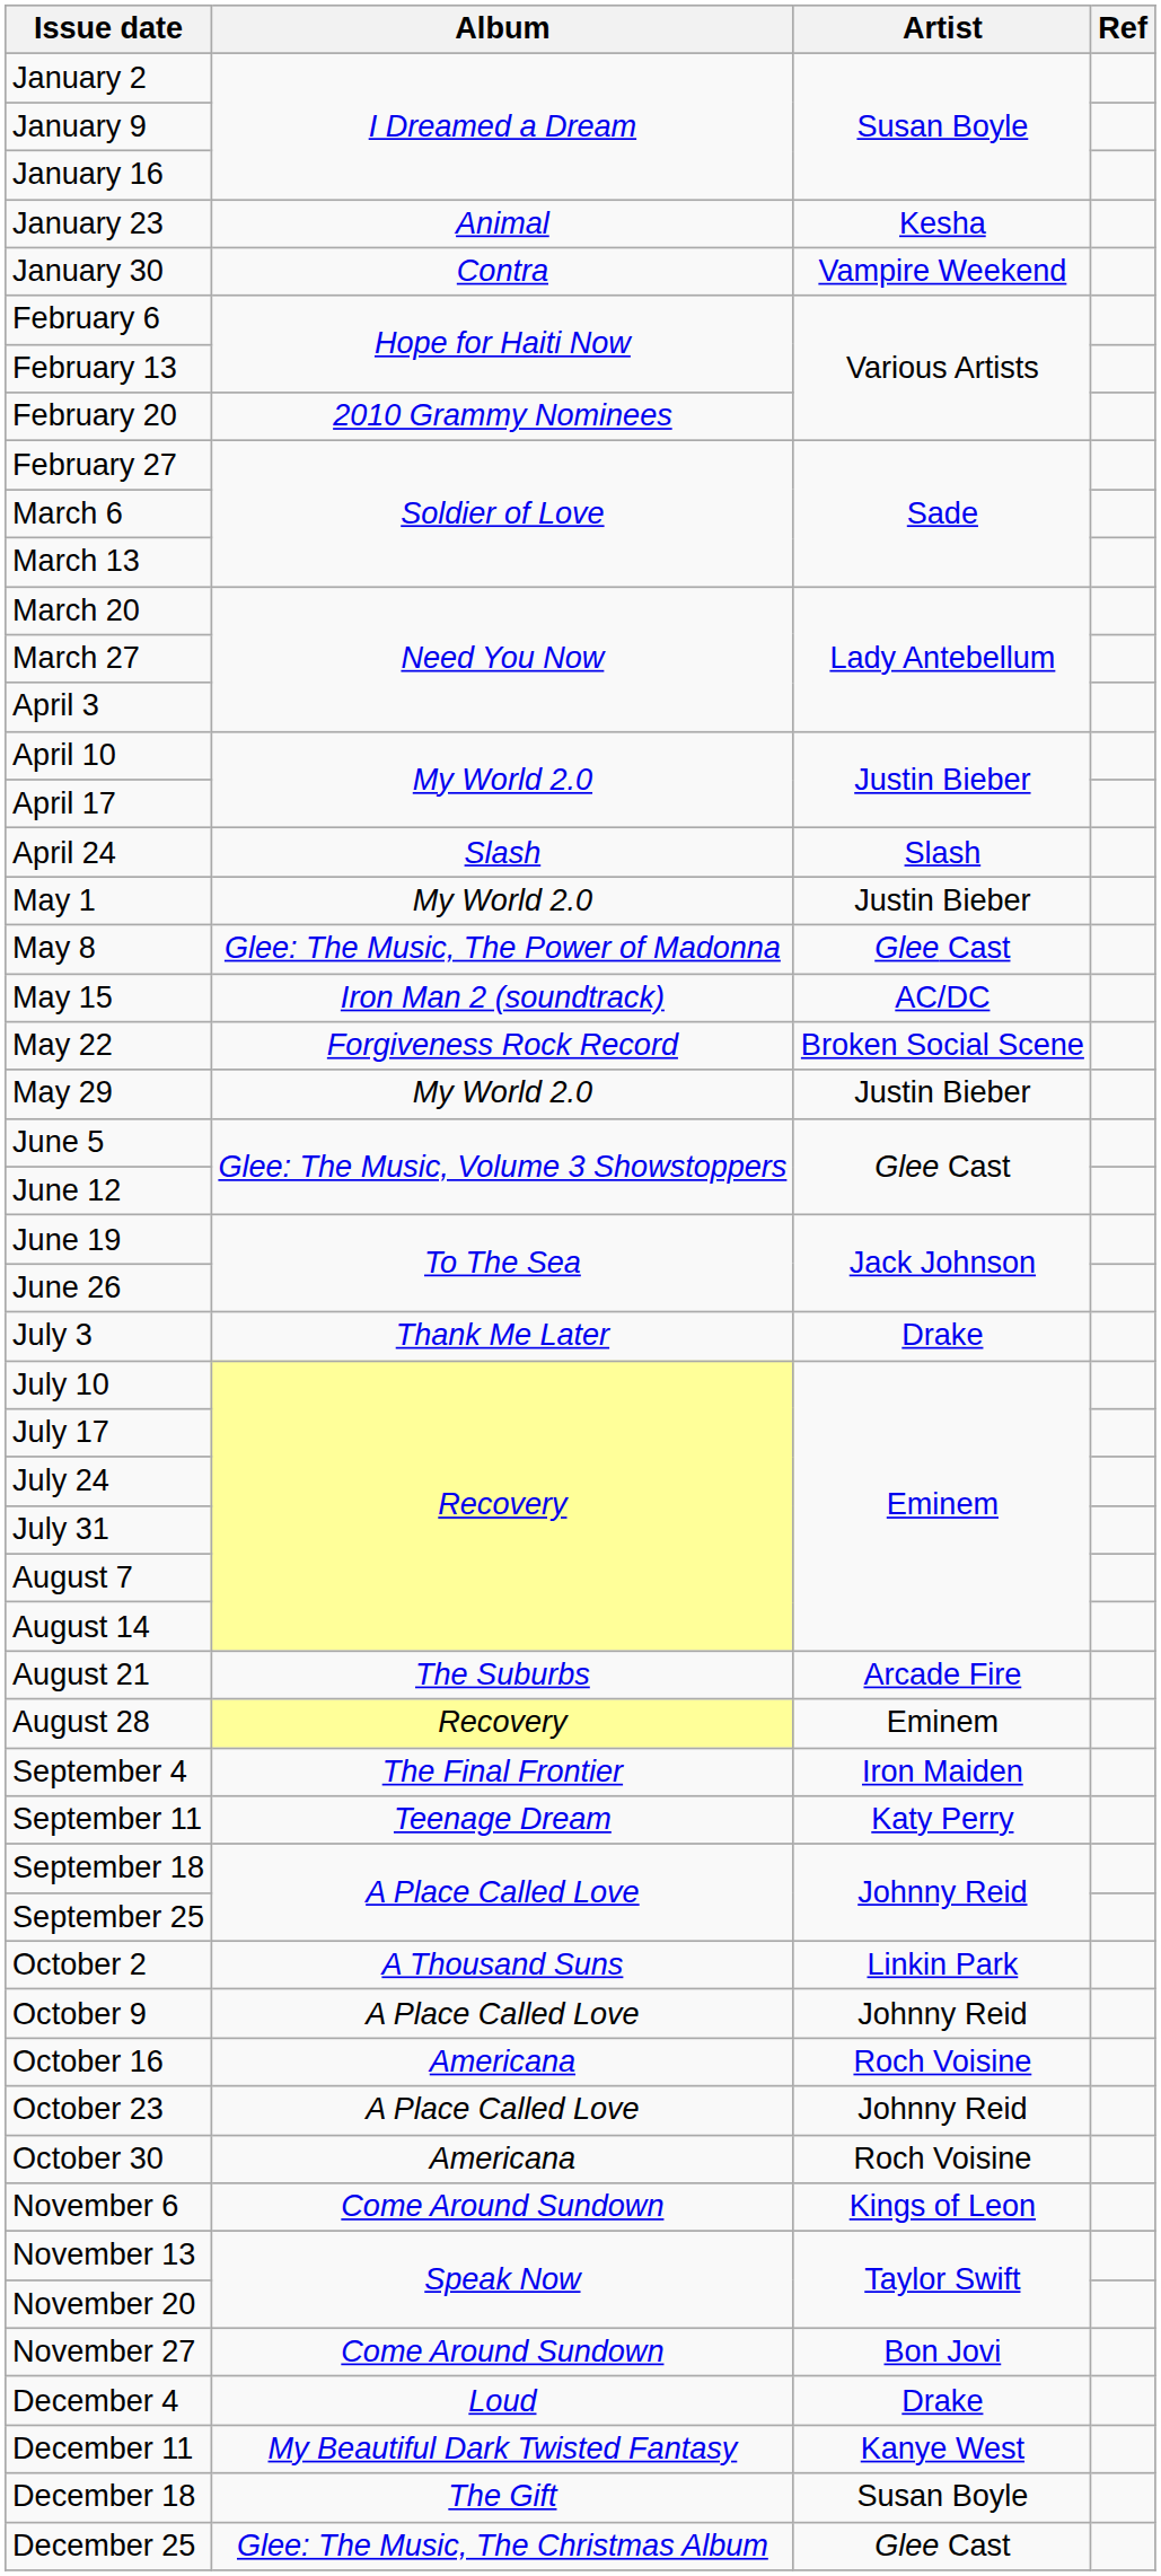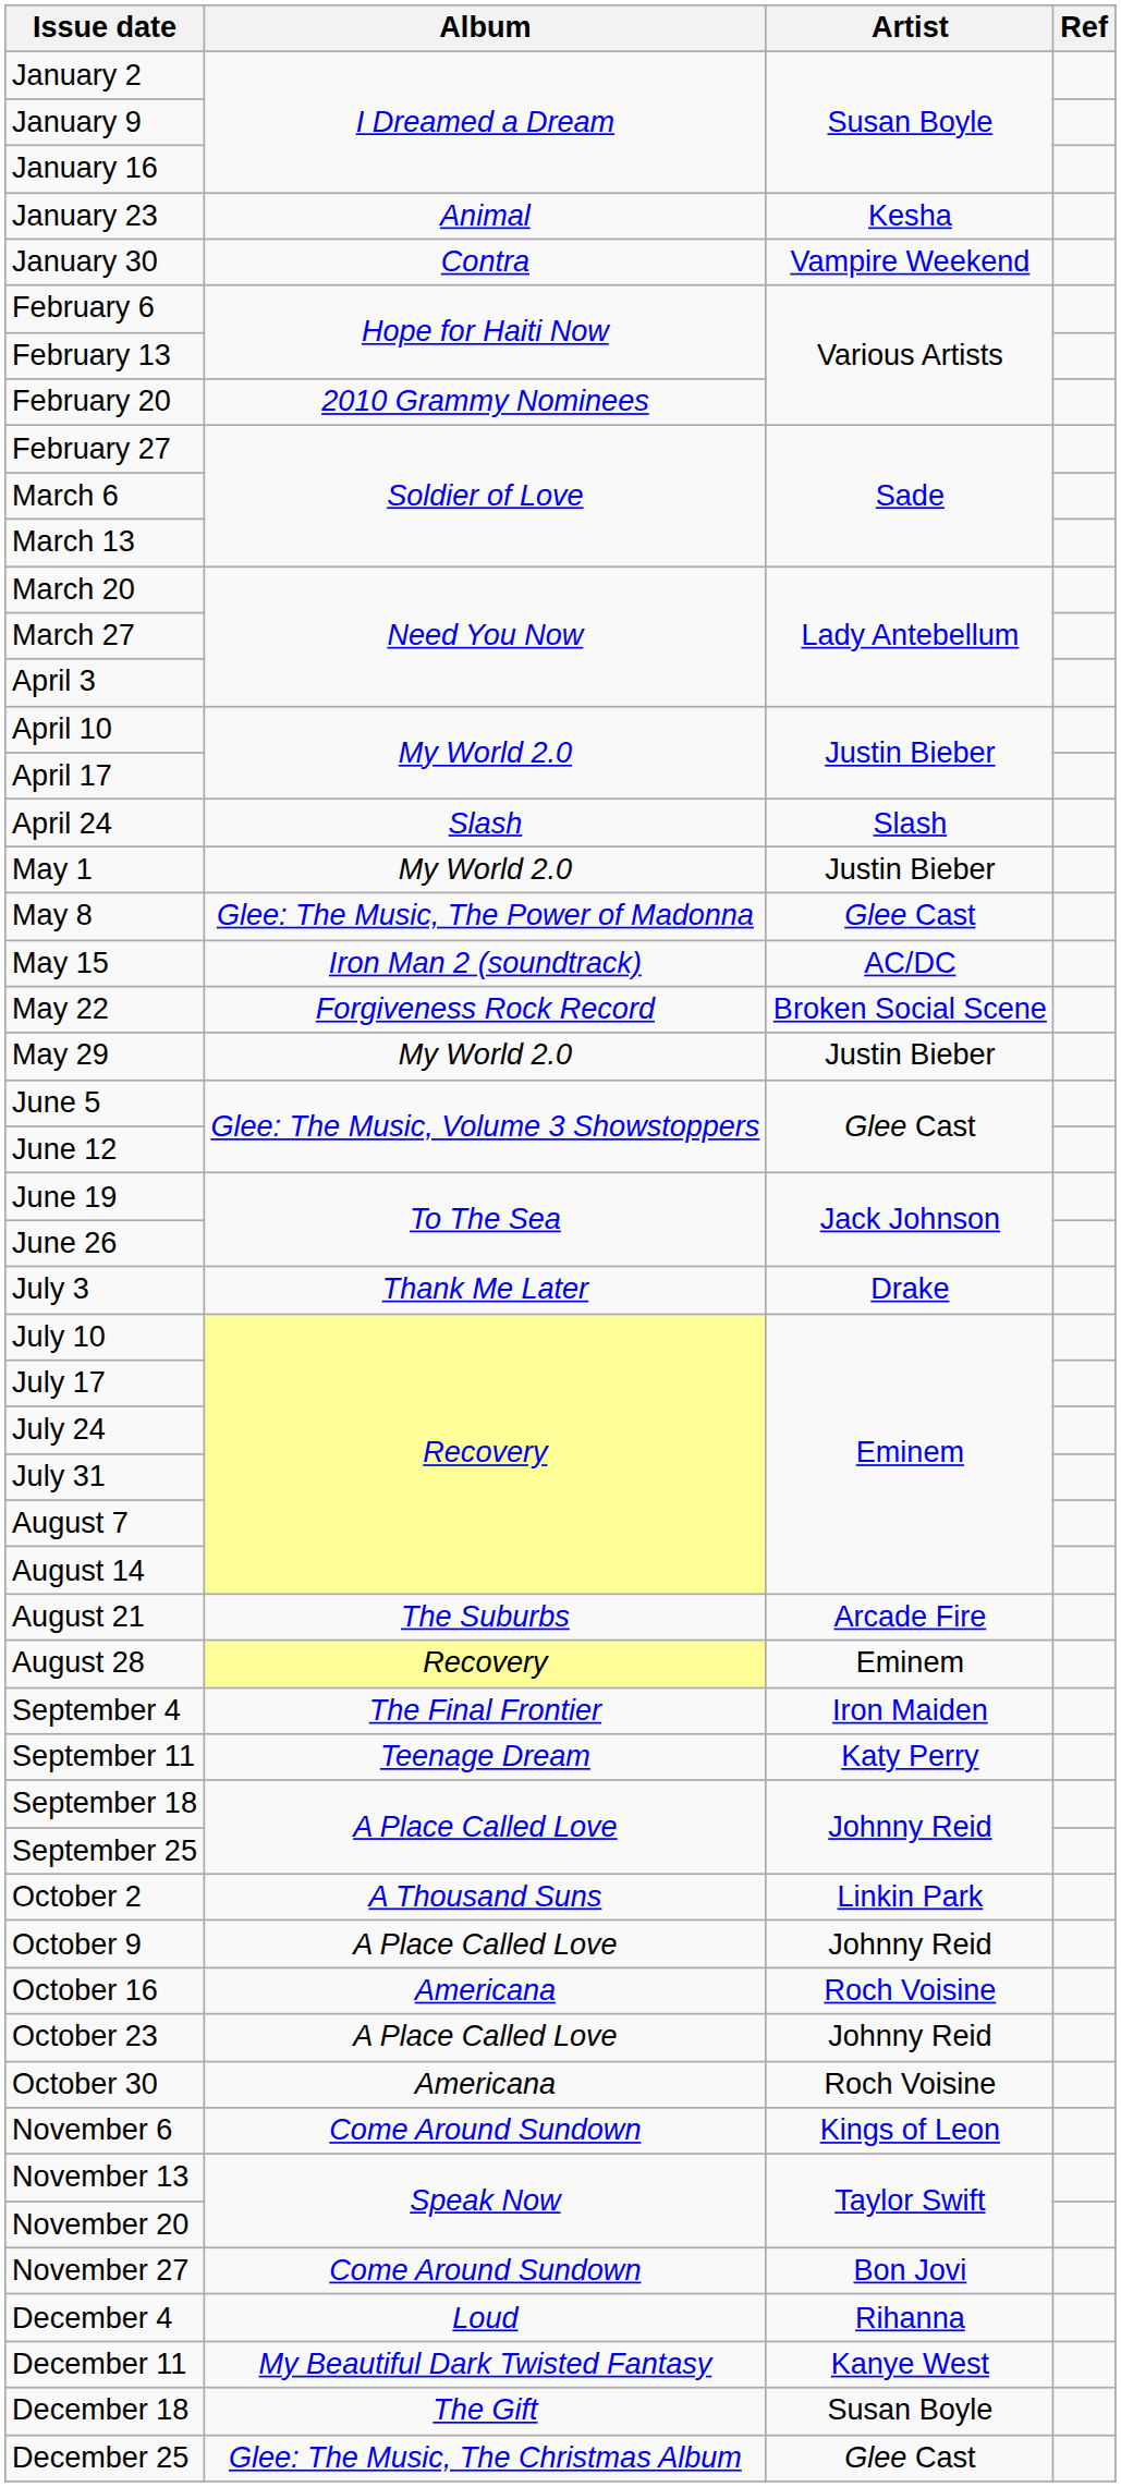 <table class=wikitable>
 <tr>
 <th>Issue date</th>
 <th>Album</th>
 <th>Artist</th>
 <th>Ref</th>
 </tr>
 <tr>
 <td>January 2</td>
 <td rowspan="3" align="center"><em><a href='#'>I Dreamed a Dream</a></em></td>
 <td rowspan="3" align="center"><a href='#'>Susan Boyle</a></td>
 <td></td>
 </tr>
 <tr>
 <td>January 9</td>
 <td></td>
 </tr>
 <tr>
 <td>January 16</td>
 <td></td>
 </tr>
 <tr>
 <td>January 23</td>
 <td align="center"><em><a href='#'>Animal</a></em></td>
 <td align="center"><a href='#'>Kesha</a></td>
 <td></td>
 </tr>
 <tr>
 <td>January 30</td>
 <td align="center"><em><a href='#'>Contra</a></em></td>
 <td align="center"><a href='#'>Vampire Weekend</a></td>
 <td></td>
 </tr>
 <tr>
 <td>February 6</td>
 <td rowspan="2" align="center"><em><a href='#'>Hope for Haiti Now</a></em></td>
 <td rowspan="3" align="center">Various Artists</td>
 <td></td>
 </tr>
 <tr>
 <td>February 13</td>
 <td></td>
 </tr>
 <tr>
 <td>February 20</td>
 <td align="center"><em><a href='#'>2010 Grammy Nominees</a></em></td>
 <td></td>
 </tr>
 <tr>
 <td>February 27</td>
 <td rowspan="3" align="center"><em><a href='#'>Soldier of Love</a></em></td>
 <td rowspan="3" align="center"><a href='#'>Sade</a></td>
 <td></td>
 </tr>
 <tr>
 <td>March 6</td>
 <td></td>
 </tr>
 <tr>
 <td>March 13</td>
 <td></td>
 </tr>
 <tr>
 <td>March 20</td>
 <td rowspan="3" align="center"><em><a href='#'>Need You Now</a></em></td>
 <td rowspan="3" align="center"><a href='#'>Lady Antebellum</a></td>
 <td></td>
 </tr>
 <tr>
 <td>March 27</td>
 <td></td>
 </tr>
 <tr>
 <td>April 3</td>
 <td></td>
 </tr>
 <tr>
 <td>April 10</td>
 <td rowspan="2" align="center"><em><a href='#'>My World 2.0</a></em></td>
 <td rowspan="2" align="center"><a href='#'>Justin Bieber</a></td>
 <td></td>
 </tr>
 <tr>
 <td>April 17</td>
 <td></td>
 </tr>
 <tr>
 <td>April 24</td>
 <td align="center"><em><a href='#'>Slash</a></em></td>
 <td align="center"><a href='#'>Slash</a></td>
 <td></td>
 </tr>
 <tr>
 <td>May 1</td>
 <td align="center"><em>My World 2.0</em></td>
 <td align="center">Justin Bieber</td>
 <td></td>
 </tr>
 <tr>
 <td>May 8</td>
 <td align="center"><em><a href='#'>Glee: The Music, The Power of Madonna</a></em></td>
 <td align="center"><a href='#'><em>Glee</em> Cast</a></td>
 <td></td>
 </tr>
 <tr>
 <td>May 15</td>
 <td align="center"><em><a href='#'>Iron Man 2 (soundtrack)</a></em></td>
 <td align="center"><a href='#'>AC/DC</a></td>
 <td></td>
 </tr>
 <tr>
 <td>May 22</td>
 <td align="center"><em><a href='#'>Forgiveness Rock Record</a></em></td>
 <td align="center"><a href='#'>Broken Social Scene</a></td>
 <td></td>
 </tr>
 <tr>
 <td>May 29</td>
 <td align="center"><em>My World 2.0</em></td>
 <td align="center">Justin Bieber</td>
 <td></td>
 </tr>
 <tr>
 <td>June 5</td>
 <td rowspan="2" align="center"><em><a href='#'>Glee: The Music, Volume 3 Showstoppers</a></em></td>
 <td rowspan="2" align="center"><em>Glee</em> Cast</td>
 <td></td>
 </tr>
 <tr>
 <td>June 12</td>
 <td></td>
 </tr>
 <tr>
 <td>June 19</td>
 <td rowspan="2" align="center"><em><a href='#'>To The Sea</a></em></td>
 <td rowspan="2" align="center"><a href='#'>Jack Johnson</a></td>
 <td></td>
 </tr>
 <tr>
 <td>June 26</td>
 <td></td>
 </tr>
 <tr>
 <td>July 3</td>
 <td align="center"><em><a href='#'>Thank Me Later</a></em></td>
 <td align="center"><a href='#'>Drake</a></td>
 <td></td>
 </tr>
 <tr>
 <td>July 10</td>
 <td bgcolor=#FFFF99 rowspan="6" align="center"><em><a href='#'>Recovery</a></em> </td>
 <td rowspan="6" align="center"><a href='#'>Eminem</a></td>
 <td></td>
 </tr>
 <tr>
 <td>July 17</td>
 <td></td>
 </tr>
 <tr>
 <td>July 24</td>
 <td></td>
 </tr>
 <tr>
 <td>July 31</td>
 <td></td>
 </tr>
 <tr>
 <td>August 7</td>
 <td></td>
 </tr>
 <tr>
 <td>August 14</td>
 <td></td>
 </tr>
 <tr>
 <td>August 21</td>
 <td align="center"><em><a href='#'>The Suburbs</a></em></td>
 <td align="center"><a href='#'>Arcade Fire</a></td>
 <td></td>
 </tr>
 <tr>
 <td>August 28</td>
 <td bgcolor=#FFFF99 align="center"><em>Recovery</em> </td>
 <td align="center">Eminem</td>
 <td></td>
 </tr>
 <tr>
 <td>September 4</td>
 <td align="center"><em><a href='#'>The Final Frontier</a></em></td>
 <td align="center"><a href='#'>Iron Maiden</a></td>
 <td></td>
 </tr>
 <tr>
 <td>September 11</td>
 <td align="center"><em><a href='#'>Teenage Dream</a></em></td>
 <td align="center"><a href='#'>Katy Perry</a></td>
 <td></td>
 </tr>
 <tr>
 <td>September 18</td>
 <td rowspan="2" align="center"><em><a href='#'>A Place Called Love</a></em></td>
 <td rowspan="2" align="center"><a href='#'>Johnny Reid</a></td>
 <td></td>
 </tr>
 <tr>
 <td>September 25</td>
 <td></td>
 </tr>
 <tr>
 <td>October 2</td>
 <td align="center"><em><a href='#'>A Thousand Suns</a></em></td>
 <td align="center"><a href='#'>Linkin Park</a></td>
 <td></td>
 </tr>
 <tr>
 <td>October 9</td>
 <td align="center"><em>A Place Called Love</em></td>
 <td align="center">Johnny Reid</td>
 <td></td>
 </tr>
 <tr>
 <td>October 16</td>
 <td align="center"><em><a href='#'>Americana</a></em></td>
 <td align="center"><a href='#'>Roch Voisine</a></td>
 <td></td>
 </tr>
 <tr>
 <td>October 23</td>
 <td align="center"><em>A Place Called Love</em></td>
 <td align="center">Johnny Reid</td>
 <td></td>
 </tr>
 <tr>
 <td>October 30</td>
 <td align="center"><em>Americana</em></td>
 <td align="center">Roch Voisine</td>
 <td></td>
 </tr>
 <tr>
 <td>November 6</td>
 <td align="center"><em><a href='#'>Come Around Sundown</a></em></td>
 <td align="center"><a href='#'>Kings of Leon</a></td>
 <td></td>
 </tr>
 <tr>
 <td>November 13</td>
 <td rowspan="2" align="center"><em><a href='#'>Speak Now</a></em></td>
 <td rowspan="2" align="center"><a href='#'>Taylor Swift</a></td>
 <td></td>
 </tr>
 <tr>
 <td>November 20</td>
 <td></td>
 </tr>
 <tr>
 <td>November 27</td>
 <td align="center"><em><a href='#'>Come Around Sundown</a></em></td>
 <td align="center"><a href='#'>Bon Jovi</a></td>
 <td></td>
 </tr>
 <tr>
 <td>December 4</td>
 <td align="center"><em><a href='#'>Loud</a></em></td>
-<td align="center"><a href='#'>Drake</a></td>
+<td align="center"><a href='#'>Rihanna</a></td>
 <td></td>
 </tr>
 <tr>
 <td>December 11</td>
 <td align="center"><em><a href='#'>My Beautiful Dark Twisted Fantasy</a></em></td>
 <td align="center"><a href='#'>Kanye West</a></td>
 <td></td>
 </tr>
 <tr>
 <td>December 18</td>
 <td align="center"><em><a href='#'>The Gift</a></em></td>
 <td align="center">Susan Boyle</td>
 <td></td>
 </tr>
 <tr>
 <td>December 25</td>
 <td align="center"><em><a href='#'>Glee: The Music, The Christmas Album</a></em></td>
 <td align="center"><em>Glee</em> Cast</td>
 <td></td>
 </tr>
 </table>
